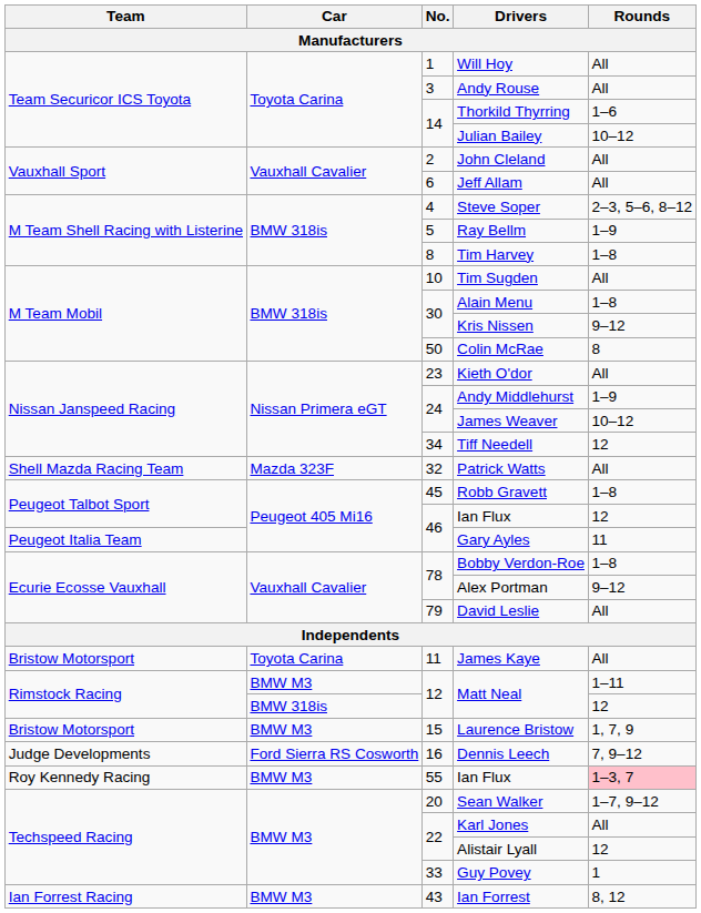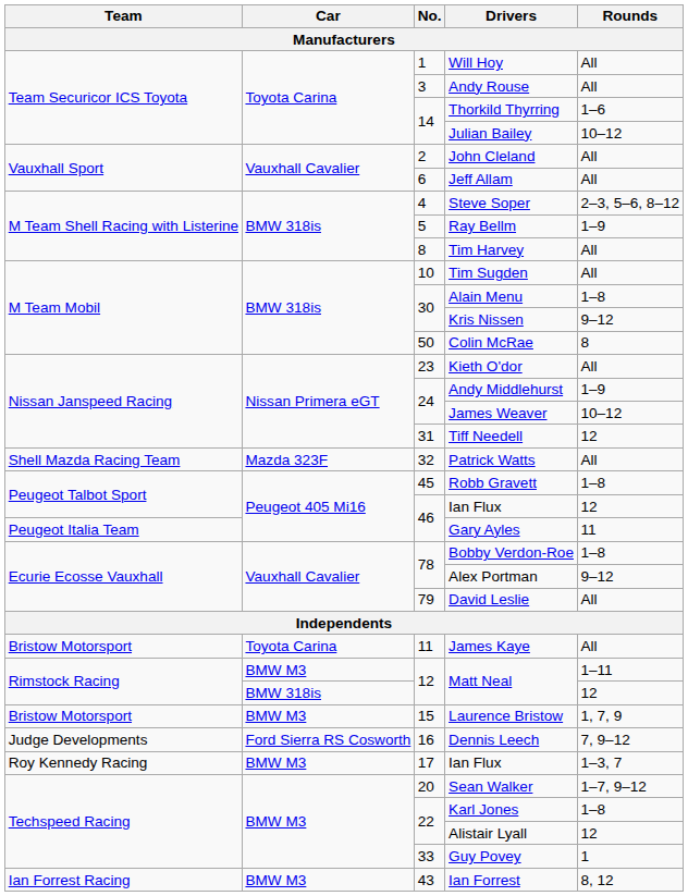 <table class="wikitable sortable" style="font-size: 85%">
 <tr>
 <th>Team</th>
 <th>Car</th>
 <th>No.</th>
 <th>Drivers</th>
 <th>Rounds</th>
 </tr>
 <tr>
 <th colspan=5>Manufacturers</th>
 </tr>
 <tr>
 <td rowspan=4> <a href='#'>Team Securicor ICS Toyota</a></td>
 <td rowspan=4><a href='#'>Toyota Carina</a></td>
 <td>1</td>
 <td> <a href='#'>Will Hoy</a></td>
 <td>All</td>
 </tr>
 <tr>
 <td>3</td>
 <td> <a href='#'>Andy Rouse</a></td>
 <td>All</td>
 </tr>
 <tr>
 <td rowspan=2>14</td>
 <td> <a href='#'>Thorkild Thyrring</a></td>
 <td>1–6</td>
 </tr>
 <tr>
 <td> <a href='#'>Julian Bailey</a></td>
 <td>10–12</td>
 </tr>
 <tr>
 <td rowspan=2> <a href='#'>Vauxhall Sport</a></td>
 <td rowspan=2><a href='#'>Vauxhall Cavalier</a></td>
 <td>2</td>
 <td> <a href='#'>John Cleland</a></td>
 <td>All</td>
 </tr>
 <tr>
 <td>6</td>
 <td> <a href='#'>Jeff Allam</a></td>
 <td>All</td>
 </tr>
 <tr>
 <td rowspan=3 nowrap> <a href='#'>M Team Shell Racing with Listerine</a></td>
 <td rowspan=3><a href='#'>BMW 318is</a></td>
 <td>4</td>
 <td> <a href='#'>Steve Soper</a></td>
 <td nowrap>2–3, 5–6, 8–12</td>
 </tr>
 <tr>
 <td>5</td>
 <td> <a href='#'>Ray Bellm</a></td>
 <td>1–9</td>
 </tr>
 <tr>
 <td>8</td>
 <td> <a href='#'>Tim Harvey</a></td>
-<td>1–8</td>
+<td>All</td>
 </tr>
 <tr>
 <td rowspan=4> <a href='#'>M Team Mobil</a></td>
 <td rowspan=4><a href='#'>BMW 318is</a></td>
 <td>10</td>
 <td> <a href='#'>Tim Sugden</a></td>
 <td>All</td>
 </tr>
 <tr>
 <td rowspan=2>30</td>
 <td> <a href='#'>Alain Menu</a></td>
 <td>1–8</td>
 </tr>
 <tr>
 <td> <a href='#'>Kris Nissen</a></td>
 <td>9–12</td>
 </tr>
 <tr>
 <td>50</td>
 <td> <a href='#'>Colin McRae</a></td>
 <td>8</td>
 </tr>
 <tr>
 <td rowspan=4> <a href='#'>Nissan Janspeed Racing</a></td>
 <td rowspan=4><a href='#'>Nissan Primera eGT</a></td>
 <td>23</td>
 <td> <a href='#'>Kieth O'dor</a></td>
 <td>All</td>
 </tr>
 <tr>
 <td rowspan=2>24</td>
 <td> <a href='#'>Andy Middlehurst</a></td>
 <td>1–9</td>
 </tr>
 <tr>
 <td> <a href='#'>James Weaver</a></td>
 <td>10–12</td>
 </tr>
 <tr>
-<td>34</td>
+<td>31</td>
 <td> <a href='#'>Tiff Needell</a></td>
 <td>12</td>
 </tr>
 <tr>
 <td> <a href='#'>Shell Mazda Racing Team</a></td>
 <td><a href='#'>Mazda 323F</a></td>
 <td>32</td>
 <td> <a href='#'>Patrick Watts</a></td>
 <td>All</td>
 </tr>
 <tr>
 <td rowspan="2"> <a href='#'>Peugeot Talbot Sport</a></td>
 <td rowspan="3"><a href='#'>Peugeot 405 Mi16</a></td>
 <td>45</td>
 <td> <a href='#'>Robb Gravett</a></td>
 <td>1–8</td>
 </tr>
 <tr>
 <td rowspan="2">46</td>
 <td> Ian Flux</td>
 <td>12</td>
 </tr>
 <tr>
 <td> <a href='#'>Peugeot Italia Team</a></td>
 <td> <a href='#'>Gary Ayles</a></td>
 <td>11</td>
 </tr>
 <tr>
 <td rowspan=3> <a href='#'>Ecurie Ecosse Vauxhall</a></td>
 <td rowspan=3><a href='#'>Vauxhall Cavalier</a></td>
 <td rowspan=2>78</td>
 <td nowrap> <a href='#'>Bobby Verdon-Roe</a></td>
 <td>1–8</td>
 </tr>
 <tr>
 <td> Alex Portman</td>
 <td>9–12</td>
 </tr>
 <tr>
 <td>79</td>
 <td> <a href='#'>David Leslie</a></td>
 <td>All</td>
 </tr>
 <tr>
 <th colspan=5>Independents</th>
 </tr>
 <tr>
 <td> <a href='#'>Bristow Motorsport</a></td>
 <td><a href='#'>Toyota Carina</a></td>
 <td>11</td>
 <td> <a href='#'>James Kaye</a></td>
 <td>All</td>
 </tr>
 <tr>
 <td rowspan=2> <a href='#'>Rimstock Racing</a></td>
 <td><a href='#'>BMW M3</a></td>
 <td rowspan=2>12</td>
 <td rowspan=2> <a href='#'>Matt Neal</a></td>
 <td>1–11</td>
 </tr>
 <tr>
 <td><a href='#'>BMW 318is</a></td>
 <td>12</td>
 </tr>
 <tr>
 <td> <a href='#'>Bristow Motorsport</a></td>
 <td><a href='#'>BMW M3</a></td>
 <td>15</td>
 <td> <a href='#'>Laurence Bristow</a></td>
 <td>1, 7, 9</td>
 </tr>
 <tr>
 <td> Judge Developments</td>
 <td nowrap><a href='#'>Ford Sierra RS Cosworth</a></td>
 <td>16</td>
 <td> <a href='#'>Dennis Leech</a></td>
 <td>7, 9–12</td>
 </tr>
 <tr>
 <td> Roy Kennedy Racing</td>
 <td><a href='#'>BMW M3</a></td>
-<td>55</td>
+<td>17</td>
 <td> Ian Flux</td>
-<td style="background: pink;">1–3, 7</td>
+<td>1–3, 7</td>
 </tr>
 <tr>
 <td rowspan="4"> <a href='#'>Techspeed Racing</a></td>
 <td rowspan="4"><a href='#'>BMW M3</a></td>
 <td>20</td>
 <td> <a href='#'>Sean Walker</a></td>
 <td>1–7, 9–12</td>
 </tr>
 <tr>
 <td rowspan="2">22</td>
 <td> <a href='#'>Karl Jones</a></td>
-<td>All</td>
+<td>1–8</td>
 </tr>
 <tr>
 <td> Alistair Lyall</td>
 <td>12</td>
 </tr>
 <tr>
 <td>33</td>
 <td> <a href='#'>Guy Povey</a></td>
 <td>1</td>
 </tr>
 <tr>
 <td> <a href='#'>Ian Forrest Racing</a></td>
 <td><a href='#'>BMW M3</a></td>
 <td>43</td>
 <td> <a href='#'>Ian Forrest</a></td>
 <td>8, 12</td>
 </tr>
 <tr>
 </tr>
 </table>
